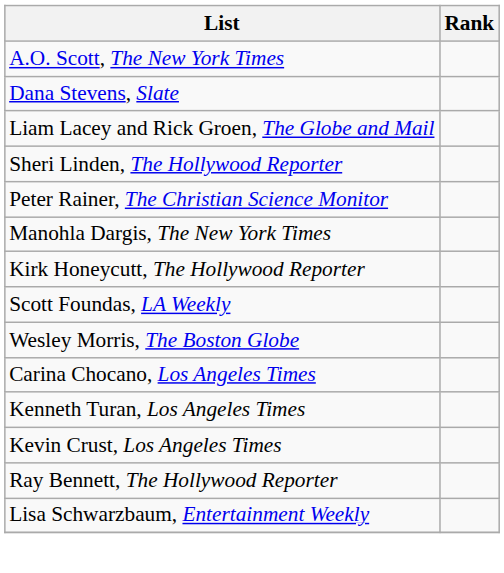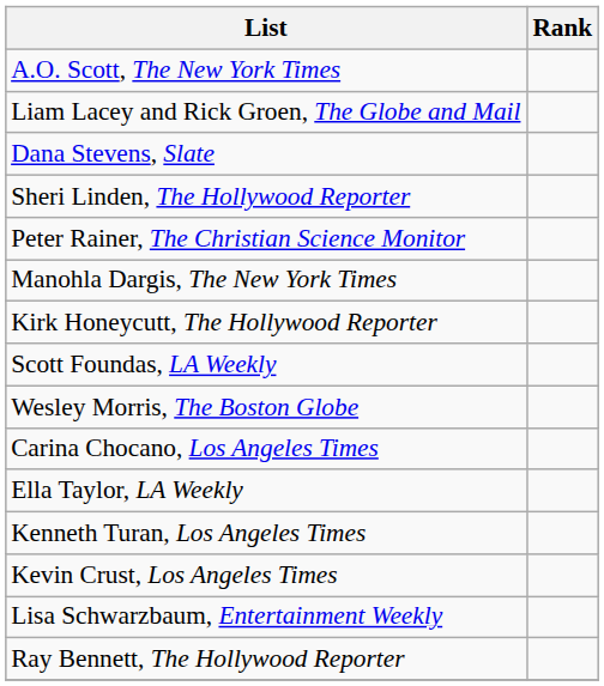 <table class="wikitable sortable" style="float:right; margin:10px 10px 0px 10px; font-size:90%">
 <tr>
 <th scope=col>List</th>
 <th scope=col>Rank</th>
 </tr>
 <tr>
 <td scope=row><a href='#'>A.O. Scott</a>, <em><a href='#'>The New York Times</a></em></td>
 <td></td>
 </tr>
 <tr>
-<td scope=row><a href='#'>Dana Stevens</a>, <em><a href='#'>Slate</a></em></td>
+<td scope=row>Liam Lacey and Rick Groen, <em><a href='#'>The Globe and Mail</a></em></td>
 <td></td>
 </tr>
 <tr>
-<td scope=row>Liam Lacey and Rick Groen, <em><a href='#'>The Globe and Mail</a></em></td>
+<td scope=row><a href='#'>Dana Stevens</a>, <em><a href='#'>Slate</a></em></td>
 <td></td>
 </tr>
 <tr>
 <td scope=row>Sheri Linden, <em><a href='#'>The Hollywood Reporter</a></em></td>
 <td></td>
 </tr>
 <tr>
 <td scope=row>Peter Rainer, <em><a href='#'>The Christian Science Monitor</a></em></td>
 <td></td>
 </tr>
 <tr>
 <td scope=row>Manohla Dargis, <em>The New York Times</em></td>
 <td></td>
 </tr>
 <tr>
 <td scope=row>Kirk Honeycutt, <em>The Hollywood Reporter</em></td>
 <td></td>
 </tr>
 <tr>
 <td scope=row>Scott Foundas, <em><a href='#'>LA Weekly</a></em></td>
 <td></td>
 </tr>
 <tr>
 <td scope=row>Wesley Morris, <em><a href='#'>The Boston Globe</a></em></td>
 <td></td>
 </tr>
 <tr>
 <td scope=row>Carina Chocano, <em><a href='#'>Los Angeles Times</a></em></td>
 <td></td>
 </tr>
 <tr>
+<td scope=row>Ella Taylor, <em>LA Weekly</em></td>
+<td></td>
+</tr>
+<tr>
 <td scope=row>Kenneth Turan, <em>Los Angeles Times</em></td>
 <td></td>
 </tr>
 <tr>
 <td scope=row>Kevin Crust, <em>Los Angeles Times</em></td>
 <td></td>
 </tr>
 <tr>
-<td scope=row>Ray Bennett, <em>The Hollywood Reporter</em></td>
+<td scope=row>Lisa Schwarzbaum, <em><a href='#'>Entertainment Weekly</a></em></td>
 <td></td>
 </tr>
 <tr>
-<td scope=row>Lisa Schwarzbaum, <em><a href='#'>Entertainment Weekly</a></em></td>
+<td scope=row>Ray Bennett, <em>The Hollywood Reporter</em></td>
 <td></td>
 </tr>
 <tr>
 </tr>
 </table>
